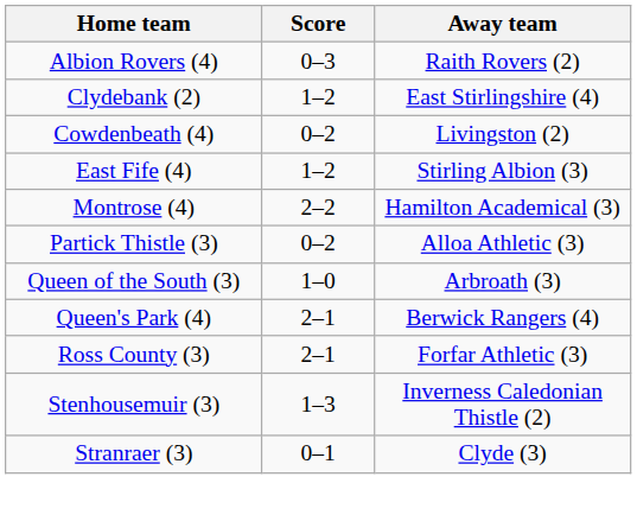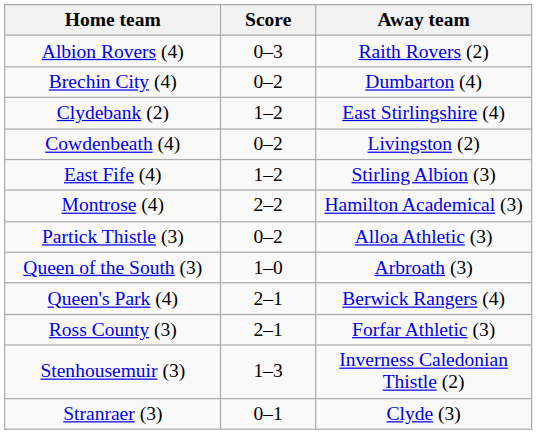 <table class="wikitable" style="text-align: center">
 <tr>
 <th width=170>Home team</th>
 <th width=70>Score</th>
 <th width=170>Away team</th>
 </tr>
 <tr>
 <td><a href='#'>Albion Rovers</a> (4)</td>
 <td>0–3</td>
 <td><a href='#'>Raith Rovers</a> (2)</td>
+</tr>
+<tr>
+<td><a href='#'>Brechin City</a> (4)</td>
+<td>0–2</td>
+<td><a href='#'>Dumbarton</a> (4)</td>
 </tr>
 <tr>
 <td><a href='#'>Clydebank</a> (2)</td>
 <td>1–2</td>
 <td><a href='#'>East Stirlingshire</a> (4)</td>
 </tr>
 <tr>
 <td><a href='#'>Cowdenbeath</a> (4)</td>
 <td>0–2</td>
 <td><a href='#'>Livingston</a> (2)</td>
 </tr>
 <tr>
 <td><a href='#'>East Fife</a> (4)</td>
 <td>1–2</td>
 <td><a href='#'>Stirling Albion</a> (3)</td>
 </tr>
 <tr>
 <td><a href='#'>Montrose</a> (4)</td>
 <td>2–2</td>
 <td><a href='#'>Hamilton Academical</a> (3)</td>
 </tr>
 <tr>
 <td><a href='#'>Partick Thistle</a> (3)</td>
 <td>0–2</td>
 <td><a href='#'>Alloa Athletic</a> (3)</td>
 </tr>
 <tr>
 <td><a href='#'>Queen of the South</a> (3)</td>
 <td>1–0</td>
 <td><a href='#'>Arbroath</a> (3)</td>
 </tr>
 <tr>
 <td><a href='#'>Queen's Park</a> (4)</td>
 <td>2–1</td>
 <td><a href='#'>Berwick Rangers</a> (4)</td>
 </tr>
 <tr>
 <td><a href='#'>Ross County</a> (3)</td>
 <td>2–1</td>
 <td><a href='#'>Forfar Athletic</a> (3)</td>
 </tr>
 <tr>
 <td><a href='#'>Stenhousemuir</a> (3)</td>
 <td>1–3</td>
 <td><a href='#'>Inverness Caledonian Thistle</a> (2)</td>
 </tr>
 <tr>
 <td><a href='#'>Stranraer</a> (3)</td>
 <td>0–1</td>
 <td><a href='#'>Clyde</a> (3)</td>
 </tr>
 </table>
